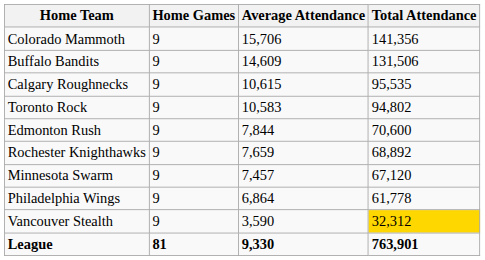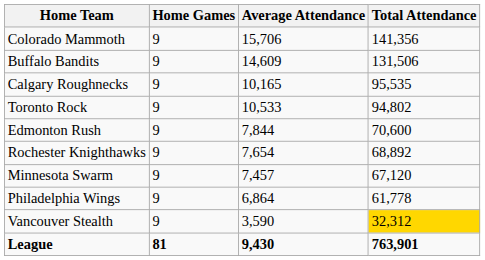 <table class="wikitable sortable">
 <tr>
 <th>Home Team</th>
 <th>Home Games</th>
 <th>Average Attendance</th>
 <th>Total Attendance</th>
 </tr>
 <tr>
 <td>Colorado Mammoth</td>
 <td>9</td>
 <td>15,706</td>
 <td>141,356</td>
 </tr>
 <tr>
 <td>Buffalo Bandits</td>
 <td>9</td>
 <td>14,609</td>
 <td>131,506</td>
 </tr>
 <tr>
 <td>Calgary Roughnecks</td>
 <td>9</td>
-<td>10,615</td>
+<td>10,165</td>
 <td>95,535</td>
 </tr>
 <tr>
 <td>Toronto Rock</td>
 <td>9</td>
-<td>10,583</td>
+<td>10,533</td>
 <td>94,802</td>
 </tr>
 <tr>
 <td>Edmonton Rush</td>
 <td>9</td>
 <td>7,844</td>
 <td>70,600</td>
 </tr>
 <tr>
 <td>Rochester Knighthawks</td>
 <td>9</td>
-<td>7,659</td>
+<td>7,654</td>
 <td>68,892</td>
 </tr>
 <tr>
 <td>Minnesota Swarm</td>
 <td>9</td>
 <td>7,457</td>
 <td>67,120</td>
 </tr>
 <tr>
 <td>Philadelphia Wings</td>
 <td>9</td>
 <td>6,864</td>
 <td>61,778</td>
 </tr>
 <tr>
 <td>Vancouver Stealth</td>
 <td>9</td>
 <td>3,590</td>
 <td style="background: gold;">32,312</td>
 </tr>
 <tr class="sortbottom">
 <td><strong>League</strong></td>
 <td><strong>81</strong></td>
-<td><strong>9,330</strong></td>
+<td><strong>9,430</strong></td>
 <td><strong>763,901</strong></td>
 </tr>
 </table>
